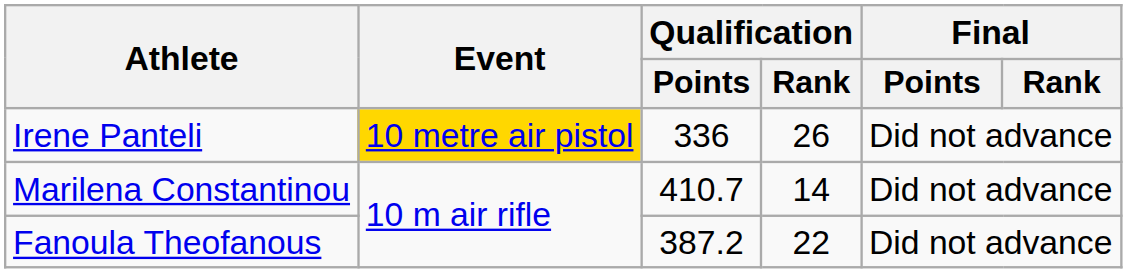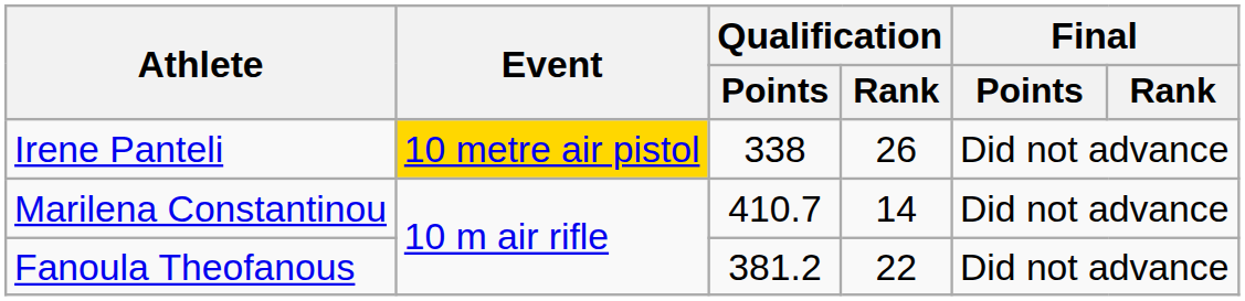 <table class="wikitable" style="font-size:90%">
 <tr>
 <th rowspan=2>Athlete</th>
 <th rowspan=2>Event</th>
 <th colspan=2>Qualification</th>
 <th colspan=2>Final</th>
 </tr>
 <tr style="font-size:95%">
 <th>Points</th>
 <th>Rank</th>
 <th>Points</th>
 <th>Rank</th>
 </tr>
 <tr align=center>
 <td align=left><a href='#'>Irene Panteli</a></td>
 <td align=left style="background: gold;"><a href='#'>10 metre air pistol</a></td>
-<td>336</td>
+<td>338</td>
 <td>26</td>
 <td colspan=2>Did not advance</td>
 </tr>
 <tr align=center>
 <td align=left><a href='#'>Marilena Constantinou</a></td>
 <td style="text-align:left;" rowspan="2"><a href='#'>10 m air rifle</a></td>
 <td>410.7</td>
 <td>14</td>
 <td colspan=2>Did not advance</td>
 </tr>
 <tr align=center>
 <td align=left><a href='#'>Fanoula Theofanous</a></td>
-<td>387.2</td>
+<td>381.2</td>
 <td>22</td>
 <td colspan=2>Did not advance</td>
 </tr>
 </table>
